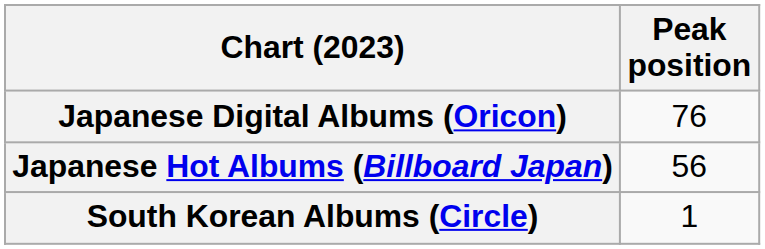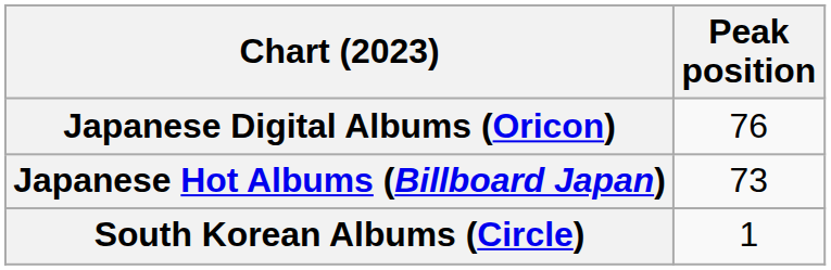 <table class="wikitable sortable plainrowheaders" style="text-align:center">
 <tr>
 <th scope="col">Chart (2023)</th>
 <th scope="col">Peak<br>position</th>
 </tr>
 <tr>
 <th scope="row">Japanese Digital Albums (<a href='#'>Oricon</a>)</th>
 <td>76</td>
 </tr>
 <tr>
 <th scope="row">Japanese <a href='#'>Hot Albums</a> (<em><a href='#'>Billboard Japan</a></em>)</th>
-<td>56</td>
+<td>73</td>
 </tr>
 <tr>
 <th scope="row">South Korean Albums (<a href='#'>Circle</a>)</th>
 <td>1</td>
 </tr>
 </table>
